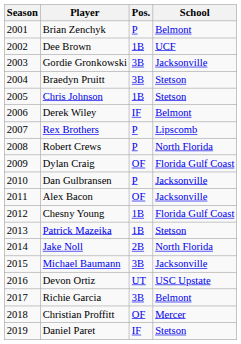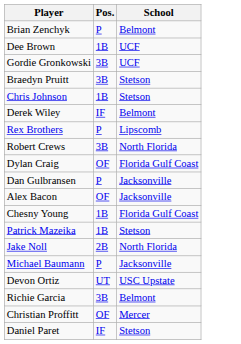 <table class="wikitable" border="1">
 <tr>
-<th>Season</th>
 <th>Player</th>
 <th>Pos.</th>
 <th>School</th>
 </tr>
 <tr>
-<td>2001</td>
 <td>Brian Zenchyk</td>
 <td><a href='#'>P</a></td>
 <td><a href='#'>Belmont</a></td>
 </tr>
 <tr>
-<td>2002</td>
 <td>Dee Brown</td>
 <td><a href='#'>1B</a></td>
 <td><a href='#'>UCF</a></td>
 </tr>
 <tr>
-<td>2003</td>
 <td>Gordie Gronkowski</td>
 <td><a href='#'>3B</a></td>
-<td><a href='#'>Jacksonville</a></td>
+<td><a href='#'>UCF</a></td>
 </tr>
 <tr>
-<td>2004</td>
 <td>Braedyn Pruitt</td>
 <td><a href='#'>3B</a></td>
 <td><a href='#'>Stetson</a></td>
 </tr>
 <tr>
-<td>2005</td>
 <td><a href='#'>Chris Johnson</a></td>
 <td><a href='#'>1B</a></td>
 <td><a href='#'>Stetson</a></td>
 </tr>
 <tr>
-<td>2006</td>
 <td>Derek Wiley</td>
 <td><a href='#'>IF</a></td>
 <td><a href='#'>Belmont</a></td>
 </tr>
 <tr>
-<td>2007</td>
 <td><a href='#'>Rex Brothers</a></td>
 <td><a href='#'>P</a></td>
 <td><a href='#'>Lipscomb</a></td>
 </tr>
 <tr>
-<td>2008</td>
 <td>Robert Crews</td>
-<td><a href='#'>P</a></td>
+<td><a href='#'>3B</a></td>
 <td><a href='#'>North Florida</a></td>
 </tr>
 <tr>
-<td>2009</td>
 <td>Dylan Craig</td>
 <td><a href='#'>OF</a></td>
 <td><a href='#'>Florida Gulf Coast</a></td>
 </tr>
 <tr>
-<td>2010</td>
 <td>Dan Gulbransen</td>
 <td><a href='#'>P</a></td>
 <td><a href='#'>Jacksonville</a></td>
 </tr>
 <tr>
-<td>2011</td>
 <td>Alex Bacon</td>
 <td><a href='#'>OF</a></td>
 <td><a href='#'>Jacksonville</a></td>
 </tr>
 <tr>
-<td>2012</td>
 <td>Chesny Young</td>
 <td><a href='#'>1B</a></td>
 <td><a href='#'>Florida Gulf Coast</a></td>
 </tr>
 <tr>
-<td>2013</td>
 <td><a href='#'>Patrick Mazeika</a></td>
 <td><a href='#'>1B</a></td>
 <td><a href='#'>Stetson</a></td>
 </tr>
 <tr>
-<td>2014</td>
 <td><a href='#'>Jake Noll</a></td>
 <td><a href='#'>2B</a></td>
 <td><a href='#'>North Florida</a></td>
 </tr>
 <tr>
-<td>2015</td>
 <td><a href='#'>Michael Baumann</a></td>
-<td><a href='#'>3B</a></td>
+<td><a href='#'>P</a></td>
 <td><a href='#'>Jacksonville</a></td>
 </tr>
 <tr>
-<td>2016</td>
 <td>Devon Ortiz</td>
 <td><a href='#'>UT</a></td>
 <td><a href='#'>USC Upstate</a></td>
 </tr>
 <tr>
-<td>2017</td>
 <td>Richie Garcia</td>
 <td><a href='#'>3B</a></td>
 <td><a href='#'>Belmont</a></td>
 </tr>
 <tr>
-<td>2018</td>
 <td>Christian Proffitt</td>
 <td><a href='#'>OF</a></td>
 <td><a href='#'>Mercer</a></td>
 </tr>
 <tr>
-<td>2019</td>
 <td>Daniel Paret</td>
 <td><a href='#'>IF</a></td>
 <td><a href='#'>Stetson</a></td>
 </tr>
 </table>
